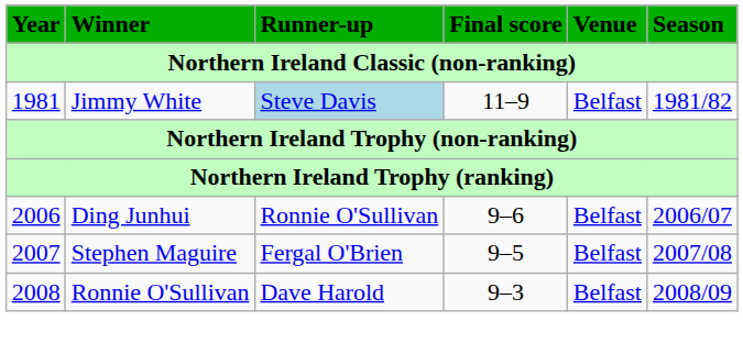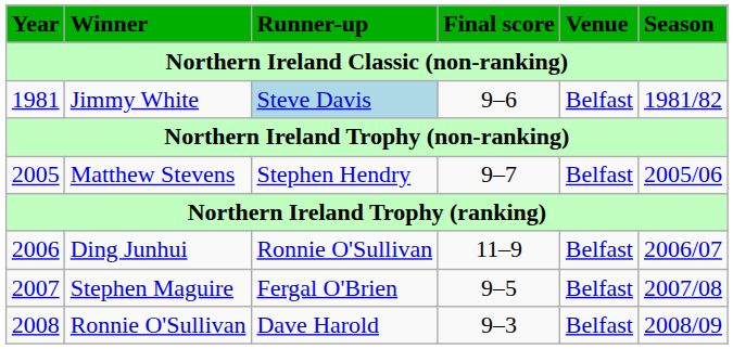 <table class="wikitable" style="margin: auto">
 <tr>
 <th style="text-align: center; background-color: #00af00">Year</th>
 <th style="text-align: left; background-color: #00af00">Winner</th>
 <th style="text-align: left; background-color: #00af00">Runner-up</th>
 <th style="text-align: left; background-color: #00af00">Final score</th>
 <th style="text-align: left; background-color: #00af00">Venue</th>
 <th style="text-align: left; background-color: #00af00">Season</th>
 </tr>
 <tr>
 <th colspan=6 style="text-align: center; background-color: #c0ffc0">Northern Ireland Classic (non-ranking)</th>
 </tr>
 <tr>
 <td><a href='#'>1981</a></td>
 <td> <a href='#'>Jimmy White</a></td>
 <td style="background: lightblue;"> <a href='#'>Steve Davis</a></td>
-<td style="text-align: center">11–9</td>
+<td style="text-align: center">9–6</td>
 <td><a href='#'>Belfast</a></td>
 <td><a href='#'>1981/82</a></td>
 </tr>
 <tr>
 <th colspan=6 style="text-align: center; background-color: #c0ffc0">Northern Ireland Trophy (non-ranking)</th>
+</tr>
+<tr>
+<td><a href='#'>2005</a></td>
+<td> <a href='#'>Matthew Stevens</a></td>
+<td> <a href='#'>Stephen Hendry</a></td>
+<td style="text-align: center">9–7</td>
+<td><a href='#'>Belfast</a></td>
+<td><a href='#'>2005/06</a></td>
 </tr>
 <tr>
 <th colspan=6 style="text-align: center; background-color: #c0ffc0">Northern Ireland Trophy (ranking)</th>
 </tr>
 <tr>
 <td><a href='#'>2006</a></td>
 <td> <a href='#'>Ding Junhui</a></td>
 <td> <a href='#'>Ronnie O'Sullivan</a></td>
-<td style="text-align: center">9–6</td>
+<td style="text-align: center">11–9</td>
 <td><a href='#'>Belfast</a></td>
 <td><a href='#'>2006/07</a></td>
 </tr>
 <tr>
 <td><a href='#'>2007</a></td>
 <td> <a href='#'>Stephen Maguire</a></td>
 <td> <a href='#'>Fergal O'Brien</a></td>
 <td style="text-align: center">9–5</td>
 <td><a href='#'>Belfast</a></td>
 <td><a href='#'>2007/08</a></td>
 </tr>
 <tr>
 <td><a href='#'>2008</a></td>
 <td> <a href='#'>Ronnie O'Sullivan</a></td>
 <td> <a href='#'>Dave Harold</a></td>
 <td style="text-align: center">9–3</td>
 <td><a href='#'>Belfast</a></td>
 <td><a href='#'>2008/09</a></td>
 </tr>
 </table>
